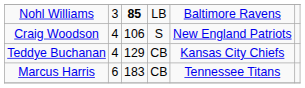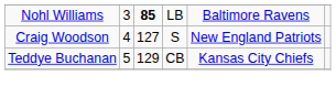 <table class="wikitable sortable" style="text-align: center">
 <tr>
 </tr>
 <tr align=center>
 </tr>
 <tr>
 <td><a href='#'>Nohl Williams</a></td>
 <td>3</td>
 <td><strong>85</strong></td>
 <td>LB</td>
 <td><a href='#'>Baltimore Ravens</a></td>
 <td></td>
 </tr>
 <tr>
 <td><a href='#'>Craig Woodson</a></td>
 <td>4</td>
-<td>106</td>
+<td>127</td>
 <td>S</td>
 <td><a href='#'>New England Patriots</a></td>
 <td></td>
 </tr>
 <tr>
 <td><a href='#'>Teddye Buchanan</a></td>
-<td>4</td>
+<td>5</td>
 <td>129</td>
 <td>CB</td>
 <td><a href='#'>Kansas City Chiefs</a></td>
 <td></td>
 </tr>
 <tr>
-<td><a href='#'>Marcus Harris</a></td>
-<td>6</td>
-<td>183</td>
-<td>CB</td>
-<td><a href='#'>Tennessee Titans</a></td>
-<td></td>
-</tr>
-<tr>
 </tr>
 </table>
